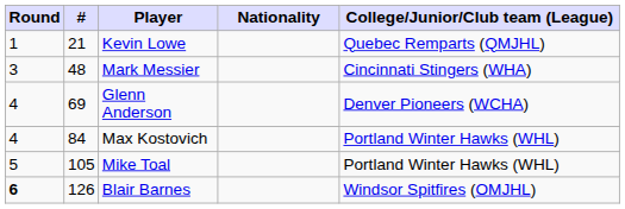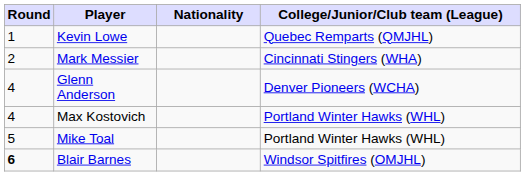 <table class="wikitable">
 <tr style="text-align:center;">
 <th style="background:#ddf; width:4.0%;">Round</th>
-<th style="background:#ddf; width:4.0%;">#</th>
 <th style="background:#ddf; width:21.0%;">Player</th>
 <th style="background:#ddf; width:21.0%;">Nationality</th>
 <th style="background:#ddf; width:100.0%;">College/Junior/Club team (League)</th>
 </tr>
 <tr>
 <td>1</td>
-<td>21</td>
 <td><a href='#'>Kevin Lowe</a></td>
 <td></td>
 <td><a href='#'>Quebec Remparts</a> (<a href='#'>QMJHL</a>)</td>
 </tr>
 <tr>
-<td>3</td>
-<td>48</td>
+<td>2</td>
 <td><a href='#'>Mark Messier</a></td>
 <td></td>
 <td><a href='#'>Cincinnati Stingers</a> (<a href='#'>WHA</a>)</td>
 </tr>
 <tr>
 <td>4</td>
-<td>69</td>
 <td><a href='#'>Glenn Anderson</a></td>
 <td></td>
 <td><a href='#'>Denver Pioneers</a> (<a href='#'>WCHA</a>)</td>
 </tr>
 <tr>
 <td>4</td>
-<td>84</td>
 <td>Max Kostovich</td>
 <td></td>
 <td><a href='#'>Portland Winter Hawks</a> (<a href='#'>WHL</a>)</td>
 </tr>
 <tr>
 <td>5</td>
-<td>105</td>
 <td><a href='#'>Mike Toal</a></td>
 <td></td>
 <td>Portland Winter Hawks (WHL)</td>
 </tr>
 <tr>
 <td><strong>6</strong></td>
-<td>126</td>
 <td><a href='#'>Blair Barnes</a></td>
 <td></td>
 <td><a href='#'>Windsor Spitfires</a> (<a href='#'>OMJHL</a>)</td>
 </tr>
 </table>
